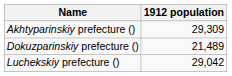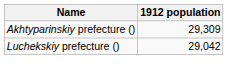 <table class="wikitable sortable">
 <tr>
 <th>Name</th>
 <th>1912 population</th>
 </tr>
 <tr>
 <td><em>Akhtyparinskiy</em> prefecture ()</td>
 <td align="right">29,309</td>
 </tr>
 <tr>
-<td><em>Dokuzparinskiy</em> prefecture ()</td>
-<td align="right">21,489</td>
-</tr>
-<tr>
 <td><em>Luchekskiy</em> prefecture ()</td>
 <td align="right">29,042</td>
 </tr>
 </table>
